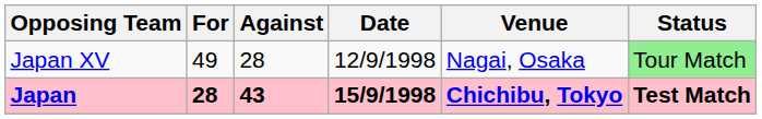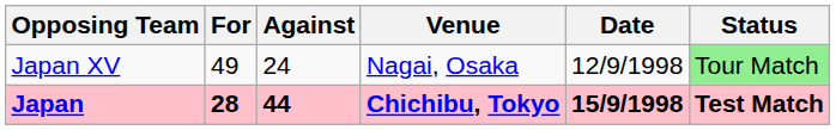 <table class=wikitable>
 <tr>
 <th>Opposing Team</th>
 <th>For</th>
 <th>Against</th>
+<th>Venue</th>
 <th>Date</th>
-<th>Venue</th>
 <th>Status</th>
 </tr>
 <tr>
 <td><a href='#'>Japan XV</a></td>
 <td>49</td>
-<td>28</td>
+<td>24</td>
+<td><a href='#'>Nagai</a>, <a href='#'>Osaka</a></td>
 <td>12/9/1998</td>
-<td><a href='#'>Nagai</a>, <a href='#'>Osaka</a></td>
 <td style="background: lightgreen;">Tour Match</td>
 </tr>
 <tr bgcolor=pink>
 <td><strong><a href='#'>Japan</a></strong></td>
 <td><strong>28</strong></td>
-<td><strong>43</strong></td>
+<td><strong>44</strong></td>
+<td><strong><a href='#'>Chichibu</a>, <a href='#'>Tokyo</a></strong></td>
 <td><strong>15/9/1998</strong></td>
-<td><strong><a href='#'>Chichibu</a>, <a href='#'>Tokyo</a></strong></td>
 <td><strong>Test Match</strong></td>
 </tr>
 </table>
